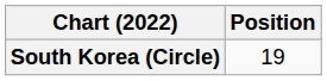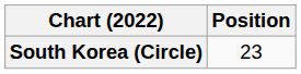 <table class="wikitable plainrowheaders" style="text-align:center">
 <tr>
 <th scope="col">Chart (2022)</th>
 <th scope="col">Position</th>
 </tr>
 <tr>
 <th scope="row">South Korea (Circle)</th>
-<td>19</td>
+<td>23</td>
 </tr>
 </table>
